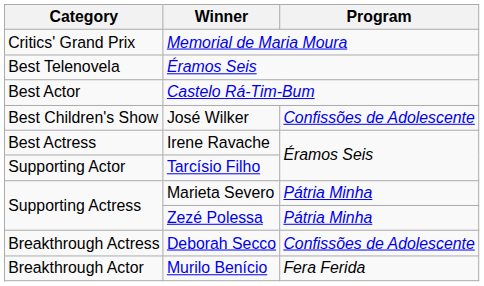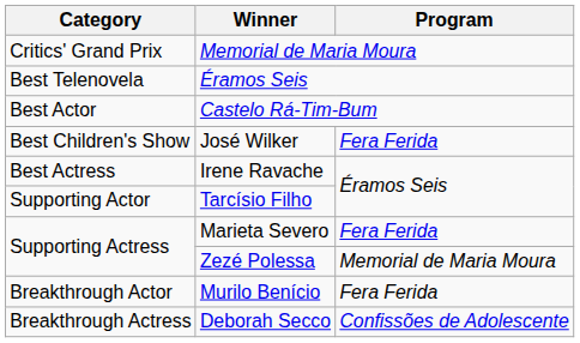 <table class="wikitable">
 <tr>
 <th>Category</th>
 <th>Winner</th>
 <th>Program</th>
 </tr>
 <tr>
 <td>Critics' Grand Prix</td>
 <td colspan="2"><em><a href='#'>Memorial de Maria Moura</a></em></td>
 </tr>
 <tr>
 <td>Best Telenovela</td>
 <td colspan="2"><em><a href='#'>Éramos Seis</a></em></td>
 </tr>
 <tr>
 <td>Best Actor</td>
 <td colspan="2"><em><a href='#'>Castelo Rá-Tim-Bum</a></em></td>
 </tr>
 <tr>
 <td>Best Children's Show</td>
 <td>José Wilker</td>
-<td><em><a href='#'>Confissões de Adolescente</a></em></td>
+<td><em><a href='#'>Fera Ferida</a></em></td>
 </tr>
 <tr>
 <td>Best Actress</td>
 <td>Irene Ravache</td>
 <td rowspan="2"><em>Éramos Seis</em></td>
 </tr>
 <tr>
 <td>Supporting Actor</td>
 <td><a href='#'>Tarcísio Filho</a></td>
 </tr>
 <tr>
 <td rowspan="2">Supporting Actress</td>
 <td>Marieta Severo</td>
-<td><em><a href='#'>Pátria Minha</a></em></td>
+<td><em><a href='#'>Fera Ferida</a></em></td>
 </tr>
 <tr>
 <td><a href='#'>Zezé Polessa</a></td>
-<td><em><a href='#'>Pátria Minha</a></em></td>
+<td><em>Memorial de Maria Moura</em></td>
+</tr>
+<tr>
+<td>Breakthrough Actor</td>
+<td><a href='#'>Murilo Benício</a></td>
+<td><em>Fera Ferida</em></td>
 </tr>
 <tr>
 <td>Breakthrough Actress</td>
 <td><a href='#'>Deborah Secco</a></td>
 <td><em><a href='#'>Confissões de Adolescente</a></em></td>
 </tr>
-<tr>
-<td>Breakthrough Actor</td>
-<td><a href='#'>Murilo Benício</a></td>
-<td><em>Fera Ferida</em></td>
-</tr>
 </table>
